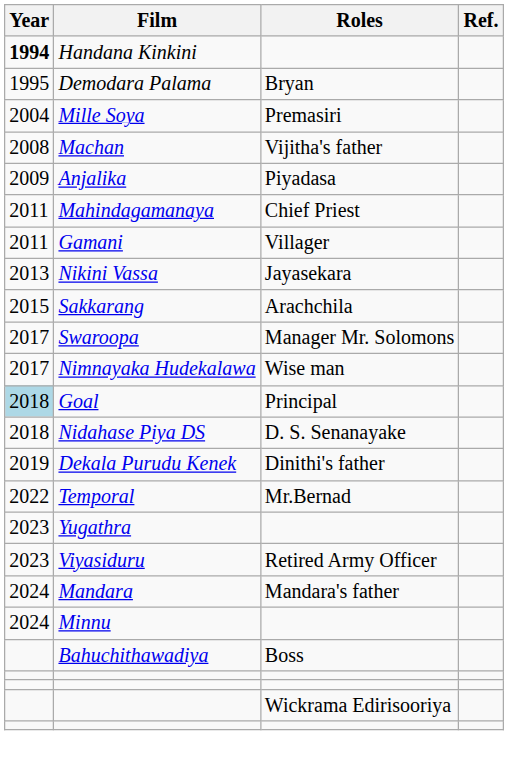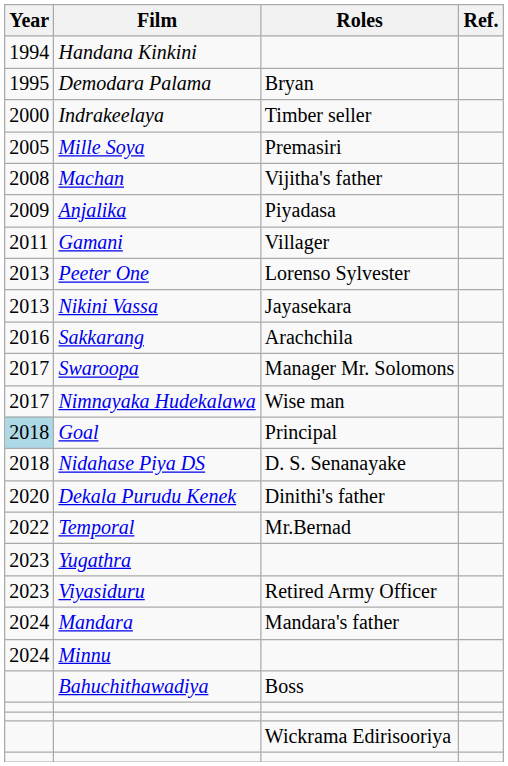 <table class="wikitable">
 <tr>
 <th>Year</th>
 <th>Film</th>
 <th>Roles</th>
 <th>Ref.</th>
 </tr>
 <tr>
-<td><strong>1994</strong></td>
+<td>1994</td>
 <td><em>Handana Kinkini</em></td>
 <td></td>
 <td></td>
 </tr>
 <tr>
 <td>1995</td>
 <td><em>Demodara Palama</em></td>
 <td>Bryan</td>
 <td></td>
 </tr>
 <tr>
-<td>2004</td>
+<td>2000</td>
+<td><em>Indrakeelaya</em></td>
+<td>Timber seller</td>
+<td></td>
+</tr>
+<tr>
+<td>2005</td>
 <td><em><a href='#'>Mille Soya</a></em></td>
 <td>Premasiri</td>
 <td></td>
 </tr>
 <tr>
 <td>2008</td>
 <td><em><a href='#'>Machan</a></em></td>
 <td>Vijitha's father</td>
 <td></td>
 </tr>
 <tr>
 <td>2009</td>
 <td><em><a href='#'>Anjalika</a></em></td>
 <td>Piyadasa</td>
 <td></td>
 </tr>
 <tr>
 <td>2011</td>
-<td><em><a href='#'>Mahindagamanaya</a></em></td>
-<td>Chief Priest</td>
+<td><em><a href='#'>Gamani</a></em></td>
+<td>Villager</td>
 <td></td>
 </tr>
 <tr>
-<td>2011</td>
-<td><em><a href='#'>Gamani</a></em></td>
-<td>Villager</td>
+<td>2013</td>
+<td><em><a href='#'>Peeter One</a></em></td>
+<td>Lorenso Sylvester</td>
 <td></td>
 </tr>
 <tr>
 <td>2013</td>
 <td><em><a href='#'>Nikini Vassa</a></em></td>
 <td>Jayasekara</td>
 <td></td>
 </tr>
 <tr>
-<td>2015</td>
+<td>2016</td>
 <td><em><a href='#'>Sakkarang</a></em></td>
 <td>Arachchila</td>
 <td></td>
 </tr>
 <tr>
 <td>2017</td>
 <td><em><a href='#'>Swaroopa</a></em></td>
 <td>Manager Mr. Solomons</td>
 <td></td>
 </tr>
 <tr>
 <td>2017</td>
 <td><em><a href='#'>Nimnayaka Hudekalawa</a></em></td>
 <td>Wise man</td>
 <td></td>
 </tr>
 <tr>
 <td style="background: lightblue;">2018</td>
 <td><em><a href='#'>Goal</a></em></td>
 <td>Principal</td>
 <td></td>
 </tr>
 <tr>
 <td>2018</td>
 <td><em><a href='#'>Nidahase Piya DS</a></em></td>
 <td>D. S. Senanayake</td>
 <td></td>
 </tr>
 <tr>
-<td>2019</td>
+<td>2020</td>
 <td><em><a href='#'>Dekala Purudu Kenek</a></em></td>
 <td>Dinithi's father</td>
 <td></td>
 </tr>
 <tr>
 <td>2022</td>
 <td><em><a href='#'>Temporal</a></em></td>
 <td>Mr.Bernad</td>
 <td></td>
 </tr>
 <tr>
 <td>2023</td>
 <td><em><a href='#'>Yugathra</a></em></td>
 <td></td>
 <td></td>
 </tr>
 <tr>
 <td>2023</td>
 <td><em><a href='#'>Viyasiduru</a></em></td>
 <td>Retired Army Officer</td>
 <td></td>
 </tr>
 <tr>
 <td>2024</td>
 <td><em><a href='#'>Mandara</a></em></td>
 <td>Mandara's father</td>
 <td></td>
 </tr>
 <tr>
 <td>2024</td>
 <td><em><a href='#'>Minnu</a></em></td>
 <td></td>
 <td></td>
 </tr>
 <tr>
 <td></td>
 <td><em><a href='#'>Bahuchithawadiya</a></em></td>
 <td>Boss</td>
 <td></td>
 </tr>
 <tr>
 <td></td>
 <td></td>
 <td></td>
 <td></td>
 </tr>
 <tr>
 <td></td>
 <td></td>
 <td></td>
 <td></td>
 </tr>
 <tr>
 <td></td>
 <td></td>
 <td>Wickrama Edirisooriya</td>
 <td></td>
 </tr>
 <tr>
 <td></td>
 <td></td>
 <td></td>
 <td></td>
 </tr>
 </table>
